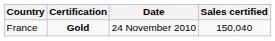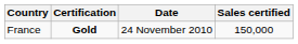 <table class="wikitable sortable">
 <tr>
 <th>Country</th>
 <th>Certification</th>
 <th>Date</th>
 <th>Sales certified</th>
 </tr>
 <tr>
 <td>France</td>
 <td align="center"><strong>Gold</strong></td>
 <td align="center">24 November 2010</td>
-<td align="center">150,040</td>
+<td align="center">150,000</td>
 </tr>
 </table>
